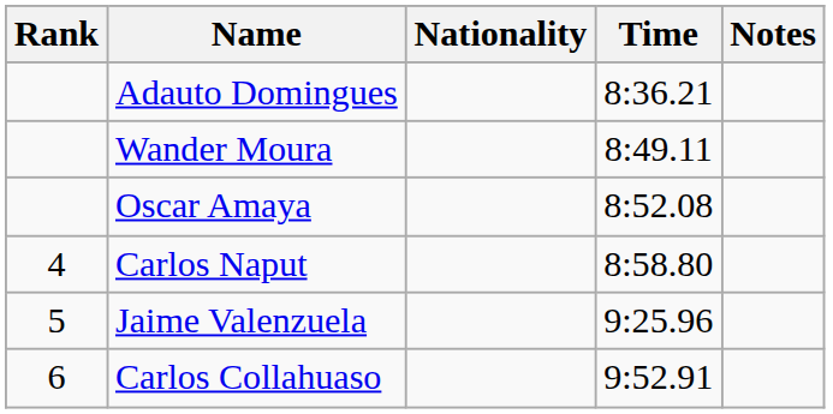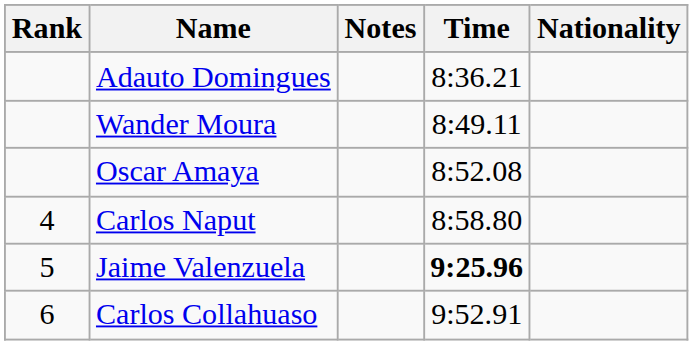 <table class="wikitable sortable" style="text-align:center">
 <tr>
 <th>Rank</th>
 <th>Name</th>
+<th>Notes</th>
+<th>Time</th>
 <th>Nationality</th>
-<th>Time</th>
-<th>Notes</th>
 </tr>
 <tr>
 <td></td>
 <td align=left><a href='#'>Adauto Domingues</a></td>
+<td></td>
+<td>8:36.21</td>
 <td align=left></td>
-<td>8:36.21</td>
-<td></td>
 </tr>
 <tr>
 <td></td>
 <td align=left><a href='#'>Wander Moura</a></td>
+<td></td>
+<td>8:49.11</td>
 <td align=left></td>
-<td>8:49.11</td>
-<td></td>
 </tr>
 <tr>
 <td></td>
 <td align=left><a href='#'>Oscar Amaya</a></td>
+<td></td>
+<td>8:52.08</td>
 <td align=left></td>
-<td>8:52.08</td>
-<td></td>
 </tr>
 <tr>
 <td>4</td>
 <td align=left><a href='#'>Carlos Naput</a></td>
+<td></td>
+<td>8:58.80</td>
 <td align=left></td>
-<td>8:58.80</td>
-<td></td>
 </tr>
 <tr>
 <td>5</td>
 <td align=left><a href='#'>Jaime Valenzuela</a></td>
+<td></td>
+<td><strong>9:25.96</strong></td>
 <td align=left></td>
-<td>9:25.96</td>
-<td></td>
 </tr>
 <tr>
 <td>6</td>
 <td align=left><a href='#'>Carlos Collahuaso</a></td>
+<td></td>
+<td>9:52.91</td>
 <td align=left></td>
-<td>9:52.91</td>
-<td></td>
 </tr>
 </table>
